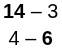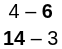 <table style="text-align:center">
 <tr>
 <th width=200></th>
 <th width=100></th>
 <th width=200></th>
 </tr>
 <tr>
+<td align=right></td>
+<td>4 – <strong>6</strong></td>
+<td align=left><strong></strong></td>
+</tr>
+<tr>
 <td align=right><strong></strong></td>
 <td><strong>14</strong> – 3</td>
 <td align=left></td>
 </tr>
-<tr>
-<td align=right></td>
-<td>4 – <strong>6</strong></td>
-<td align=left><strong></strong></td>
-</tr>
 </table>
